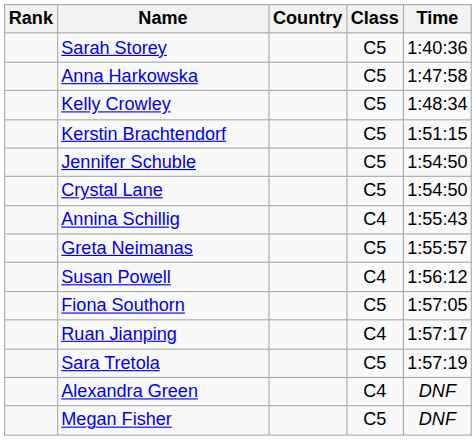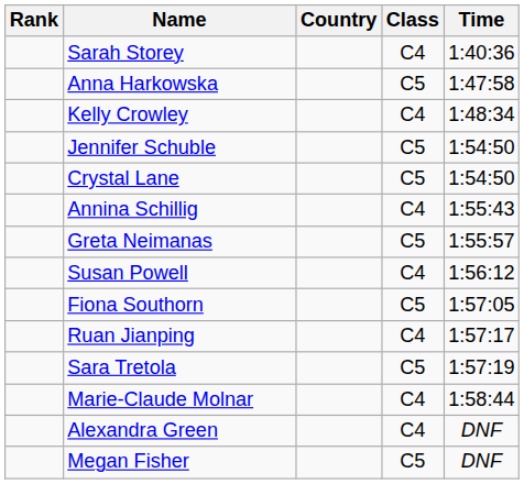 <table class="wikitable sortable">
 <tr>
 <th width=20>Rank</th>
 <th width=180>Name</th>
 <th>Country</th>
 <th>Class</th>
 <th>Time</th>
 </tr>
 <tr>
 <td align="center"></td>
 <td><a href='#'>Sarah Storey</a></td>
 <td></td>
-<td align="center">C5</td>
+<td align="center">C4</td>
 <td align="center">1:40:36</td>
 </tr>
 <tr>
 <td align="center"></td>
 <td><a href='#'>Anna Harkowska</a></td>
 <td></td>
 <td align="center">C5</td>
 <td align="center">1:47:58</td>
 </tr>
 <tr>
 <td align="center"></td>
 <td><a href='#'>Kelly Crowley</a></td>
 <td></td>
-<td align="center">C5</td>
+<td align="center">C4</td>
 <td align="center">1:48:34</td>
-</tr>
-<tr>
-<td align="center"></td>
-<td><a href='#'>Kerstin Brachtendorf</a></td>
-<td></td>
-<td align="center">C5</td>
-<td align="center">1:51:15</td>
 </tr>
 <tr>
 <td align="center"></td>
 <td><a href='#'>Jennifer Schuble</a></td>
 <td></td>
 <td align="center">C5</td>
 <td align="center">1:54:50</td>
 </tr>
 <tr>
 <td align="center"></td>
 <td><a href='#'>Crystal Lane</a></td>
 <td></td>
 <td align="center">C5</td>
 <td align="center">1:54:50</td>
 </tr>
 <tr>
 <td align="center"></td>
 <td><a href='#'>Annina Schillig</a></td>
 <td></td>
 <td align="center">C4</td>
 <td align="center">1:55:43</td>
 </tr>
 <tr>
 <td align="center"></td>
 <td><a href='#'>Greta Neimanas</a></td>
 <td></td>
 <td align="center">C5</td>
 <td align="center">1:55:57</td>
 </tr>
 <tr>
 <td align="center"></td>
 <td><a href='#'>Susan Powell</a></td>
 <td></td>
 <td align="center">C4</td>
 <td align="center">1:56:12</td>
 </tr>
 <tr>
 <td align="center"></td>
 <td><a href='#'>Fiona Southorn</a></td>
 <td></td>
 <td align="center">C5</td>
 <td align="center">1:57:05</td>
 </tr>
 <tr>
 <td align="center"></td>
 <td><a href='#'>Ruan Jianping</a></td>
 <td></td>
 <td align="center">C4</td>
 <td align="center">1:57:17</td>
 </tr>
 <tr>
 <td align="center"></td>
 <td><a href='#'>Sara Tretola</a></td>
 <td></td>
 <td align="center">C5</td>
 <td align="center">1:57:19</td>
 </tr>
 <tr>
 <td align="center"></td>
+<td><a href='#'>Marie-Claude Molnar</a></td>
+<td></td>
+<td align="center">C4</td>
+<td align="center">1:58:44</td>
+</tr>
+<tr>
+<td align="center"></td>
 <td><a href='#'>Alexandra Green</a></td>
 <td></td>
 <td align="center">C4</td>
 <td align="center"><em>DNF </em></td>
 </tr>
 <tr>
 <td align="center"></td>
 <td><a href='#'>Megan Fisher</a></td>
 <td></td>
 <td align="center">C5</td>
 <td align="center"><em>DNF </em></td>
 </tr>
 </table>
